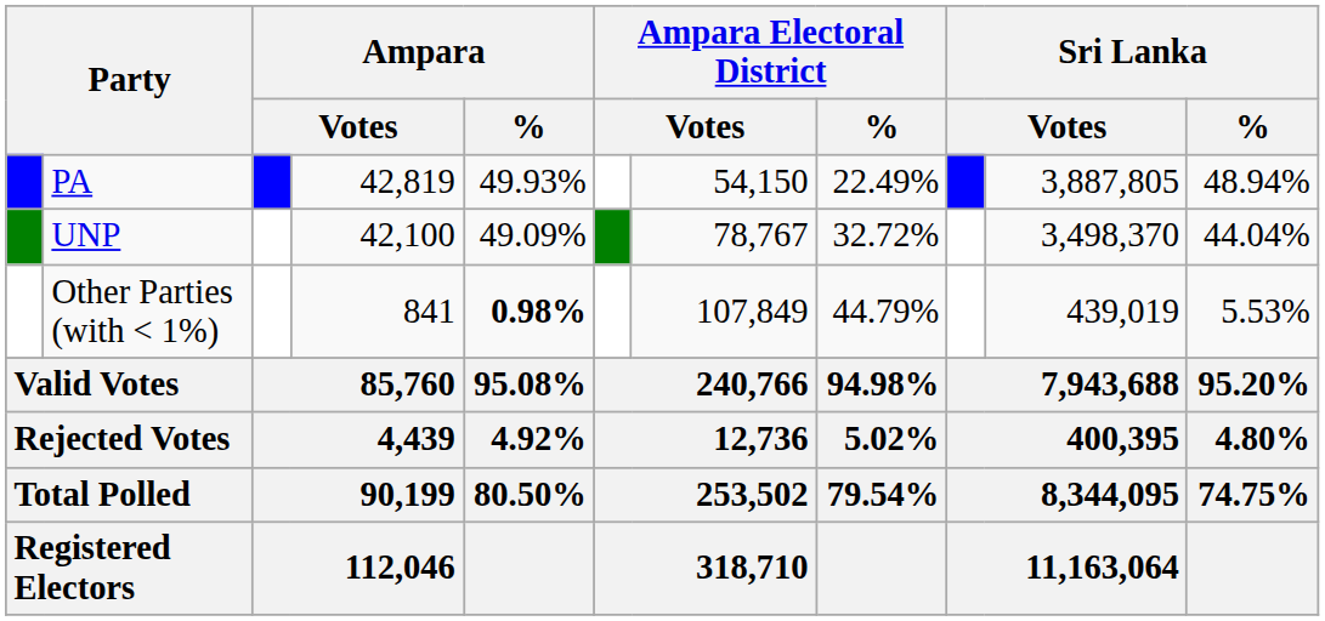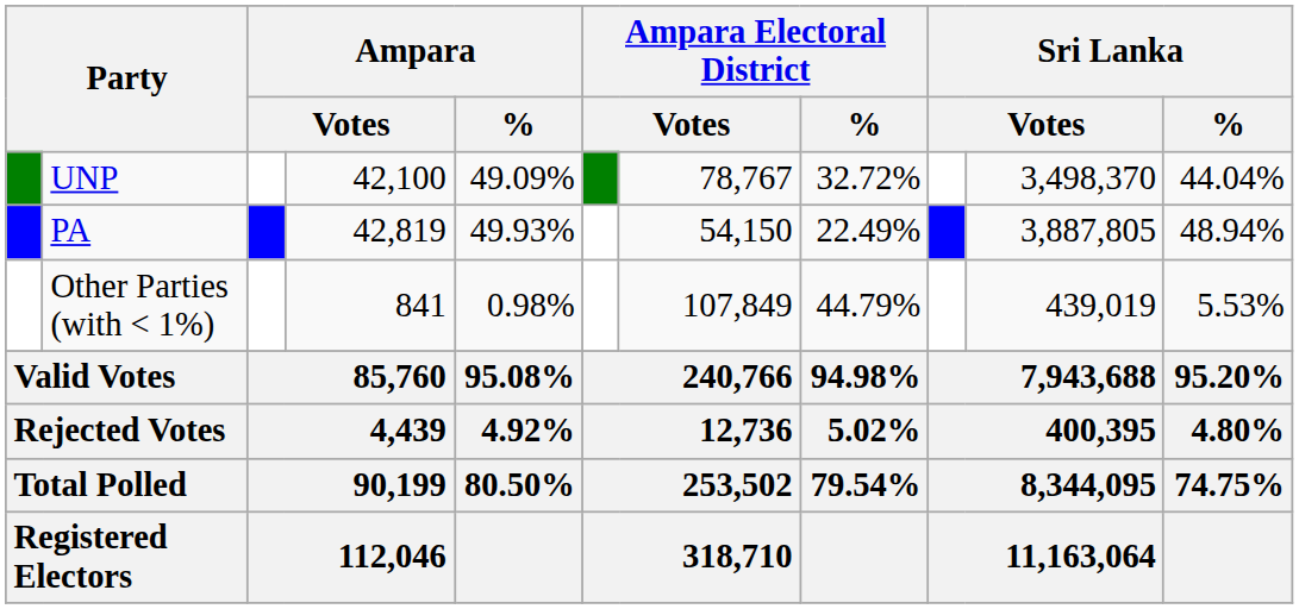 <table class="wikitable">
 <tr>
 <th colspan="2" width="144px"rowspan="2">Party</th>
 <th colspan="3" width="216px">Ampara</th>
 <th colspan="3" width="216px"><a href='#'>Ampara Electoral District</a></th>
 <th colspan="3" width="216px">Sri Lanka</th>
 </tr>
 <tr>
 <th colspan="2" width="144px">Votes</th>
 <th>%</th>
 <th colspan="2" width="144px">Votes</th>
 <th>%</th>
 <th colspan="2" width="144px">Votes</th>
 <th>%</th>
 </tr>
 <tr>
+<td style="background-color:green;" width="10px"></td>
+<td style="text-align:left;"><a href='#'>UNP</a></td>
+<td style="background-color:white;" width="10px"></td>
+<td style="text-align:right;">42,100</td>
+<td style="text-align:right;">49.09%</td>
+<td style="background-color:green;" width="10px"></td>
+<td style="text-align:right;">78,767</td>
+<td style="text-align:right;">32.72%</td>
+<td style="background-color:white;" width="10px"></td>
+<td style="text-align:right;">3,498,370</td>
+<td style="text-align:right;">44.04%</td>
+</tr>
+<tr>
 <td style="background-color:blue;" width="10px"></td>
 <td style="text-align:left;"><a href='#'>PA</a></td>
 <td style="background-color:blue;" width="10px"></td>
 <td style="text-align:right;">42,819</td>
 <td style="text-align:right;">49.93%</td>
 <td style="background-color:white;" width="10px"></td>
 <td style="text-align:right;">54,150</td>
 <td style="text-align:right;">22.49%</td>
 <td style="background-color:blue;" width="10px"></td>
 <td style="text-align:right;">3,887,805</td>
 <td style="text-align:right;">48.94%</td>
 </tr>
 <tr>
-<td style="background-color:green;" width="10px"></td>
-<td style="text-align:left;"><a href='#'>UNP</a></td>
-<td style="background-color:white;" width="10px"></td>
-<td style="text-align:right;">42,100</td>
-<td style="text-align:right;">49.09%</td>
-<td style="background-color:green;" width="10px"></td>
-<td style="text-align:right;">78,767</td>
-<td style="text-align:right;">32.72%</td>
-<td style="background-color:white;" width="10px"></td>
-<td style="text-align:right;">3,498,370</td>
-<td style="text-align:right;">44.04%</td>
-</tr>
-<tr>
 <td style="background-color:white;" width="10px"></td>
 <td style="text-align:left;">Other Parties (with < 1%)</td>
 <td style="background-color:white;" width="10px"></td>
 <td style="text-align:right;">841</td>
-<td style="text-align:right;"><strong>0.98%</strong></td>
+<td style="text-align:right;">0.98%</td>
 <td style="background-color:white;" width="10px"></td>
 <td style="text-align:right;">107,849</td>
 <td style="text-align:right;">44.79%</td>
 <td style="background-color:white;" width="10px"></td>
 <td style="text-align:right;">439,019</td>
 <td style="text-align:right;">5.53%</td>
 </tr>
 <tr>
 <th colspan="2" width="144px"style="text-align:left;">Valid Votes</th>
 <th style="text-align:right;"colspan="2" width="144px">85,760</th>
 <th style="text-align:right;">95.08%</th>
 <th style="text-align:right;"colspan="2" width="144px">240,766</th>
 <th style="text-align:right;">94.98%</th>
 <th style="text-align:right;"colspan="2" width="144px">7,943,688</th>
 <th style="text-align:right;">95.20%</th>
 </tr>
 <tr>
 <th colspan="2" width="144px"style="text-align:left;">Rejected Votes</th>
 <th style="text-align:right;"colspan="2" width="144px">4,439</th>
 <th style="text-align:right;">4.92%</th>
 <th style="text-align:right;"colspan="2" width="144px">12,736</th>
 <th style="text-align:right;">5.02%</th>
 <th style="text-align:right;"colspan="2" width="144px">400,395</th>
 <th style="text-align:right;">4.80%</th>
 </tr>
 <tr>
 <th colspan="2" width="144px"style="text-align:left;">Total Polled</th>
 <th style="text-align:right;"colspan="2" width="144px">90,199</th>
 <th style="text-align:right;">80.50%</th>
 <th style="text-align:right;"colspan="2" width="144px">253,502</th>
 <th style="text-align:right;">79.54%</th>
 <th style="text-align:right;"colspan="2" width="144px">8,344,095</th>
 <th style="text-align:right;">74.75%</th>
 </tr>
 <tr>
 <th colspan="2" width="144px"style="text-align:left;">Registered Electors</th>
 <th style="text-align:right;"colspan="2" width="144px">112,046</th>
 <th></th>
 <th style="text-align:right;"colspan="2" width="144px">318,710</th>
 <th></th>
 <th style="text-align:right;"colspan="2" width="144px">11,163,064</th>
 <th></th>
 </tr>
 </table>
